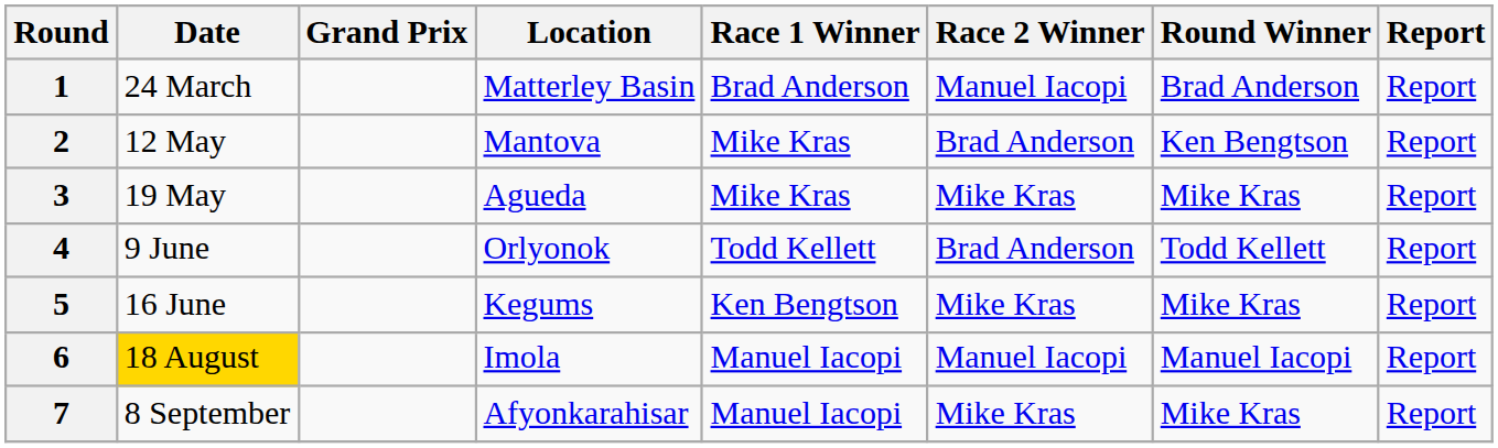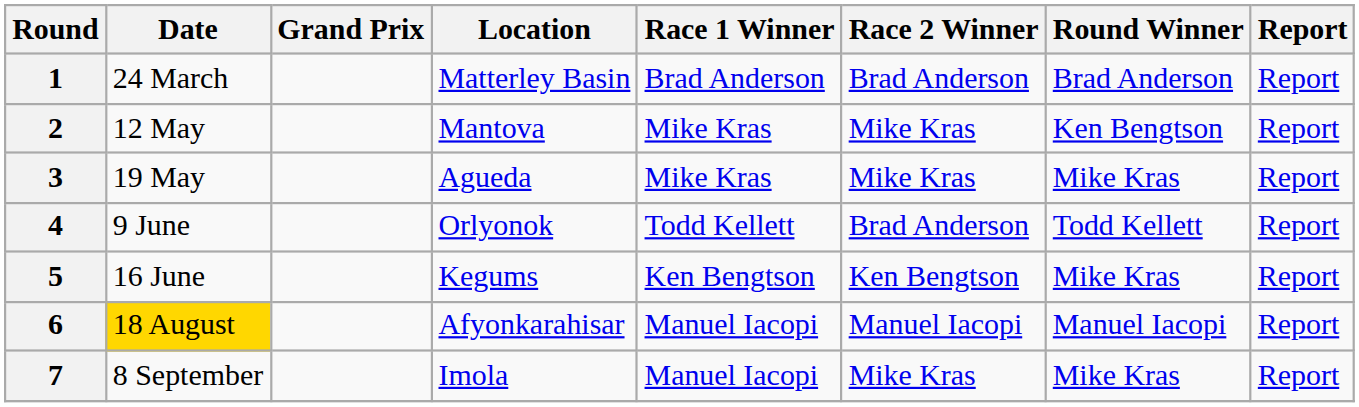 <table class="wikitable" style="font-size: 85%;">
 <tr>
 <th>Round</th>
 <th>Date</th>
 <th>Grand Prix</th>
 <th>Location</th>
 <th>Race 1 Winner</th>
 <th>Race 2 Winner</th>
 <th>Round Winner</th>
 <th>Report</th>
 </tr>
 <tr>
 <th>1</th>
 <td>24 March</td>
 <td></td>
 <td><a href='#'>Matterley Basin</a></td>
 <td> <a href='#'>Brad Anderson</a></td>
-<td> <a href='#'>Manuel Iacopi</a></td>
+<td> <a href='#'>Brad Anderson</a></td>
 <td> <a href='#'>Brad Anderson</a></td>
 <td><a href='#'>Report</a></td>
 </tr>
 <tr>
 <th>2</th>
 <td>12 May</td>
 <td></td>
 <td><a href='#'>Mantova</a></td>
 <td> <a href='#'>Mike Kras</a></td>
-<td> <a href='#'>Brad Anderson</a></td>
+<td> <a href='#'>Mike Kras</a></td>
 <td> <a href='#'>Ken Bengtson</a></td>
 <td><a href='#'>Report</a></td>
 </tr>
 <tr>
 <th>3</th>
 <td>19 May</td>
 <td></td>
 <td><a href='#'>Agueda</a></td>
 <td> <a href='#'>Mike Kras</a></td>
 <td> <a href='#'>Mike Kras</a></td>
 <td> <a href='#'>Mike Kras</a></td>
 <td><a href='#'>Report</a></td>
 </tr>
 <tr>
 <th>4</th>
 <td>9 June</td>
 <td></td>
 <td><a href='#'>Orlyonok</a></td>
 <td> <a href='#'>Todd Kellett</a></td>
 <td> <a href='#'>Brad Anderson</a></td>
 <td> <a href='#'>Todd Kellett</a></td>
 <td><a href='#'>Report</a></td>
 </tr>
 <tr>
 <th>5</th>
 <td>16 June</td>
 <td></td>
 <td><a href='#'>Kegums</a></td>
 <td> <a href='#'>Ken Bengtson</a></td>
-<td> <a href='#'>Mike Kras</a></td>
+<td> <a href='#'>Ken Bengtson</a></td>
 <td> <a href='#'>Mike Kras</a></td>
 <td><a href='#'>Report</a></td>
 </tr>
 <tr>
 <th>6</th>
 <td style="background: gold;">18 August</td>
 <td></td>
-<td><a href='#'>Imola</a></td>
+<td><a href='#'>Afyonkarahisar</a></td>
 <td> <a href='#'>Manuel Iacopi</a></td>
 <td> <a href='#'>Manuel Iacopi</a></td>
 <td> <a href='#'>Manuel Iacopi</a></td>
 <td><a href='#'>Report</a></td>
 </tr>
 <tr>
 <th>7</th>
 <td>8 September</td>
 <td></td>
-<td><a href='#'>Afyonkarahisar</a></td>
+<td><a href='#'>Imola</a></td>
 <td> <a href='#'>Manuel Iacopi</a></td>
 <td> <a href='#'>Mike Kras</a></td>
 <td> <a href='#'>Mike Kras</a></td>
 <td><a href='#'>Report</a></td>
 </tr>
 <tr>
 </tr>
 </table>
